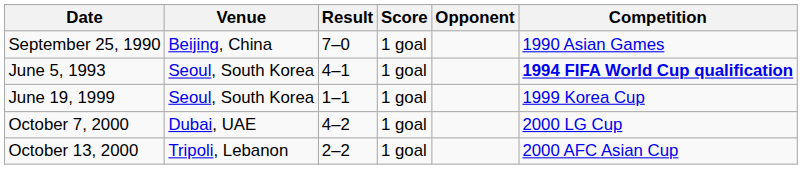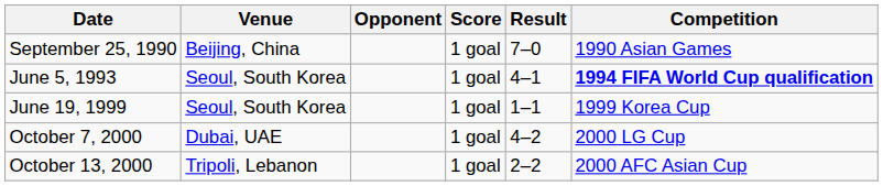 <table class="wikitable">
 <tr>
 <th>Date</th>
 <th>Venue</th>
+<th>Opponent</th>
+<th>Score</th>
 <th>Result</th>
-<th>Score</th>
-<th>Opponent</th>
 <th>Competition</th>
 </tr>
 <tr>
 <td>September 25, 1990</td>
 <td><a href='#'>Beijing</a>, China</td>
+<td></td>
+<td>1 goal</td>
 <td>7–0</td>
-<td>1 goal</td>
-<td></td>
 <td><a href='#'>1990 Asian Games</a></td>
 </tr>
 <tr>
 <td>June 5, 1993</td>
 <td><a href='#'>Seoul</a>, South Korea</td>
+<td></td>
+<td>1 goal</td>
 <td>4–1</td>
-<td>1 goal</td>
-<td></td>
 <td><strong><a href='#'>1994 FIFA World Cup qualification</a></strong></td>
 </tr>
 <tr>
 <td>June 19, 1999</td>
 <td><a href='#'>Seoul</a>, South Korea</td>
+<td></td>
+<td>1 goal</td>
 <td>1–1</td>
-<td>1 goal</td>
-<td></td>
 <td><a href='#'>1999 Korea Cup</a></td>
 </tr>
 <tr>
 <td>October 7, 2000</td>
 <td><a href='#'>Dubai</a>, UAE</td>
+<td></td>
+<td>1 goal</td>
 <td>4–2</td>
-<td>1 goal</td>
-<td></td>
 <td><a href='#'>2000 LG Cup</a></td>
 </tr>
 <tr>
 <td>October 13, 2000</td>
 <td><a href='#'>Tripoli</a>, Lebanon</td>
+<td></td>
+<td>1 goal</td>
 <td>2–2</td>
-<td>1 goal</td>
-<td></td>
 <td><a href='#'>2000 AFC Asian Cup</a></td>
 </tr>
 </table>
